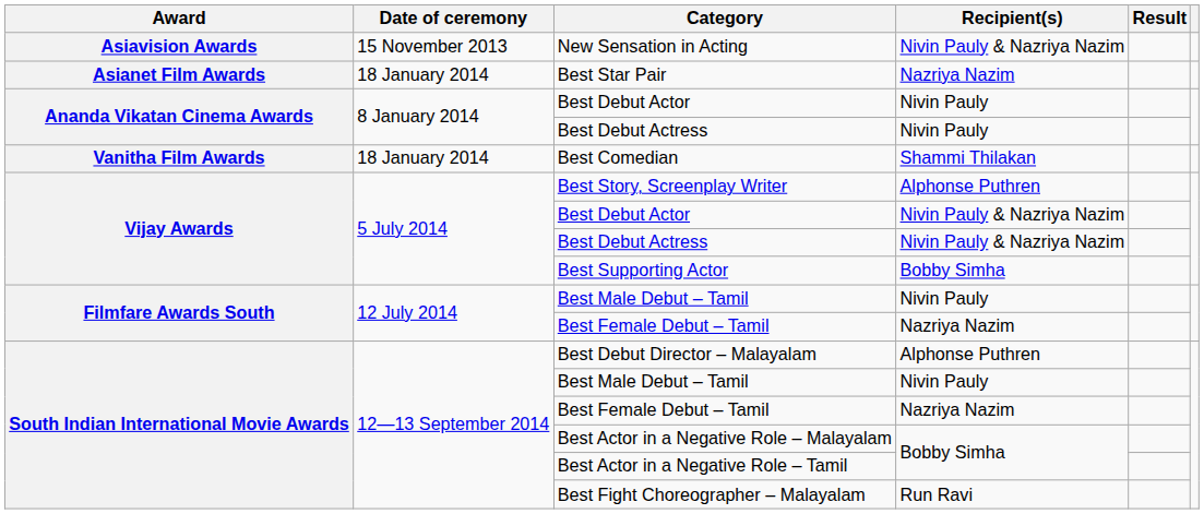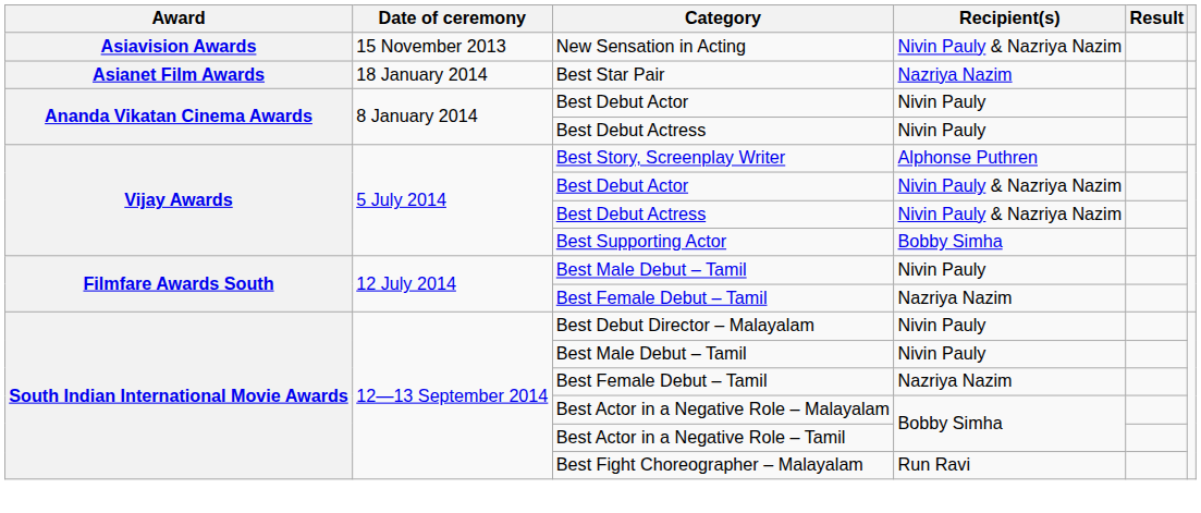 <table class="wikitable plainrowheaders sortable">
 <tr>
 <th scope="col">Award</th>
 <th scope="col">Date of ceremony</th>
 <th scope="col">Category</th>
 <th scope="col">Recipient(s)</th>
 <th scope="col" class="unsortable">Result</th>
 <th scope="col" class="unsortable"></th>
 </tr>
 <tr>
 <th scope="row"><a href='#'>Asiavision Awards</a></th>
 <td>15 November 2013</td>
 <td>New Sensation in Acting</td>
 <td><a href='#'>Nivin Pauly</a> & Nazriya Nazim</td>
 <td></td>
 <td></td>
 </tr>
 <tr>
 <th scope="row"><a href='#'>Asianet Film Awards</a></th>
 <td>18 January 2014</td>
 <td>Best Star Pair</td>
 <td><a href='#'>Nazriya Nazim</a></td>
 <td></td>
 <td></td>
 </tr>
 <tr>
 <th scope="row" rowspan="2"><a href='#'>Ananda Vikatan Cinema Awards</a></th>
 <td rowspan="2">8 January 2014</td>
 <td>Best Debut Actor</td>
 <td>Nivin Pauly</td>
 <td></td>
 <td rowspan="2"></td>
 </tr>
 <tr>
 <td>Best Debut Actress</td>
 <td>Nivin Pauly</td>
-<td></td>
-</tr>
-<tr>
-<th scope="row"><a href='#'>Vanitha Film Awards</a></th>
-<td>18 January 2014</td>
-<td>Best Comedian</td>
-<td><a href='#'>Shammi Thilakan</a></td>
-<td></td>
 <td></td>
 </tr>
 <tr>
 <th scope="row" rowspan="4"><a href='#'>Vijay Awards</a></th>
 <td rowspan="4"><a href='#'>5 July 2014</a></td>
 <td><a href='#'>Best Story, Screenplay Writer</a></td>
 <td><a href='#'>Alphonse Puthren</a></td>
 <td></td>
 <td rowspan="4"></td>
 </tr>
 <tr>
 <td><a href='#'>Best Debut Actor</a></td>
 <td><a href='#'>Nivin Pauly</a> & Nazriya Nazim</td>
 <td></td>
 </tr>
 <tr>
 <td><a href='#'>Best Debut Actress</a></td>
 <td><a href='#'>Nivin Pauly</a> & Nazriya Nazim</td>
 <td></td>
 </tr>
 <tr>
 <td><a href='#'>Best Supporting Actor</a></td>
 <td><a href='#'>Bobby Simha</a></td>
 <td></td>
 </tr>
 <tr>
 <th scope="row" rowspan="2"><a href='#'>Filmfare Awards South</a></th>
 <td rowspan="2"><a href='#'>12 July 2014</a></td>
 <td><a href='#'>Best Male Debut – Tamil</a></td>
 <td>Nivin Pauly</td>
 <td></td>
 <td rowspan="2"></td>
 </tr>
 <tr>
 <td><a href='#'>Best Female Debut – Tamil</a></td>
 <td>Nazriya Nazim</td>
 <td></td>
 </tr>
 <tr>
 <th scope="row" rowspan="6"><a href='#'>South Indian International Movie Awards</a></th>
 <td rowspan="6"><a href='#'>12—13 September 2014</a></td>
 <td>Best Debut Director – Malayalam</td>
-<td>Alphonse Puthren</td>
+<td>Nivin Pauly</td>
 <td></td>
 <td rowspan="6"><br><br></td>
 </tr>
 <tr>
 <td>Best Male Debut – Tamil</td>
 <td>Nivin Pauly</td>
 <td></td>
 </tr>
 <tr>
 <td>Best Female Debut – Tamil</td>
 <td>Nazriya Nazim</td>
 <td></td>
 </tr>
 <tr>
 <td>Best Actor in a Negative Role – Malayalam</td>
 <td rowspan="2">Bobby Simha</td>
 <td></td>
 </tr>
 <tr>
 <td>Best Actor in a Negative Role – Tamil</td>
 <td></td>
 </tr>
 <tr>
 <td>Best Fight Choreographer – Malayalam</td>
 <td>Run Ravi</td>
 <td></td>
 </tr>
 </table>
